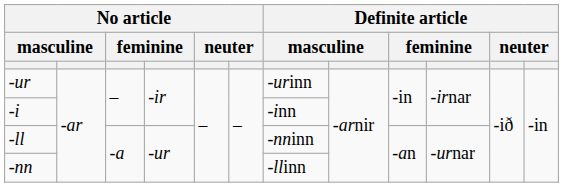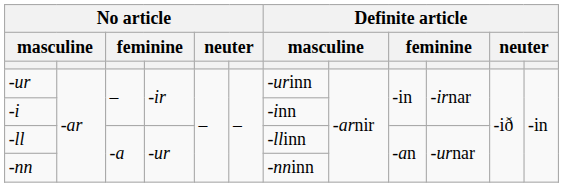 <table class="wikitable" width=500px>
 <tr>
 <th scope="col" colspan=6>No article</th>
 <th ! scope="col" colspan=6>Definite article</th>
 </tr>
 <tr>
 <th scope="col" colspan=2>masculine</th>
 <th ! scope="col" colspan=2>feminine</th>
 <th ! scope="col" colspan=2>neuter</th>
 <th ! scope="col" colspan=2>masculine</th>
 <th ! scope="col" colspan=2>feminine</th>
 <th ! scope="col" colspan=2>neuter</th>
 </tr>
 <tr>
 <th scope="col"></th>
 <th ! scope="col"></th>
 <th ! scope="col"></th>
 <th ! scope="col"></th>
 <th ! scope="col"></th>
 <th ! scope="col"></th>
 <th ! scope="col"></th>
 <th ! scope="col"></th>
 <th ! scope="col"></th>
 <th ! scope="col"></th>
 <th ! scope="col"></th>
 <th ! scope="col"></th>
 </tr>
 <tr>
 <td>-<em>ur</em></td>
 <td rowspan=4>-<em>ar</em></td>
 <td rowspan=2>–</td>
 <td rowspan=2>-<em>ir</em></td>
 <td rowspan=4>–</td>
 <td rowspan=4>–</td>
 <td>-<em>ur</em>inn</td>
 <td rowspan=4>-<em>ar</em>nir</td>
 <td rowspan=2>-in</td>
 <td rowspan=2>-<em>ir</em>nar</td>
 <td rowspan=4>-ið</td>
 <td rowspan=4>-in</td>
 </tr>
 <tr>
 <td>-<em>i</em></td>
 <td>-<em>i</em>nn</td>
 </tr>
 <tr>
 <td>-<em>ll</em></td>
 <td rowspan=2>-<em>a</em></td>
 <td rowspan=2>-<em>ur</em></td>
-<td>-<em>nn</em>inn</td>
+<td>-<em>ll</em>inn</td>
 <td rowspan=2>-<em>a</em>n</td>
 <td rowspan=2>-<em>ur</em>nar</td>
 </tr>
 <tr>
 <td>-<em>nn</em></td>
-<td>-<em>ll</em>inn</td>
+<td>-<em>nn</em>inn</td>
 </tr>
 </table>
